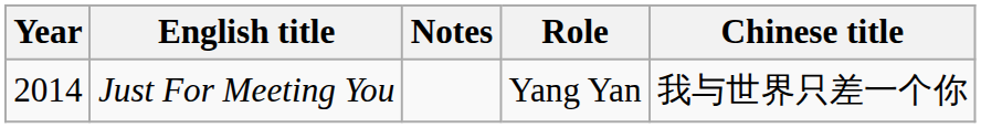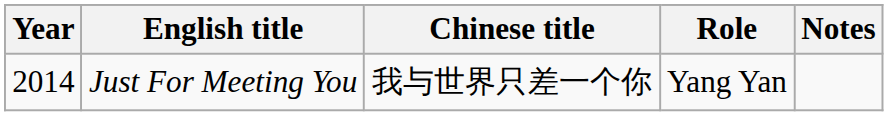 <table class="wikitable sortable">
 <tr>
 <th>Year</th>
 <th>English title</th>
+<th>Chinese title</th>
+<th>Role</th>
 <th class="unsortable">Notes</th>
-<th>Role</th>
-<th>Chinese title</th>
 </tr>
 <tr>
 <td>2014</td>
 <td><em>Just For Meeting You</em></td>
+<td>我与世界只差一个你</td>
+<td>Yang Yan</td>
 <td></td>
-<td>Yang Yan</td>
-<td>我与世界只差一个你</td>
 </tr>
 </table>
